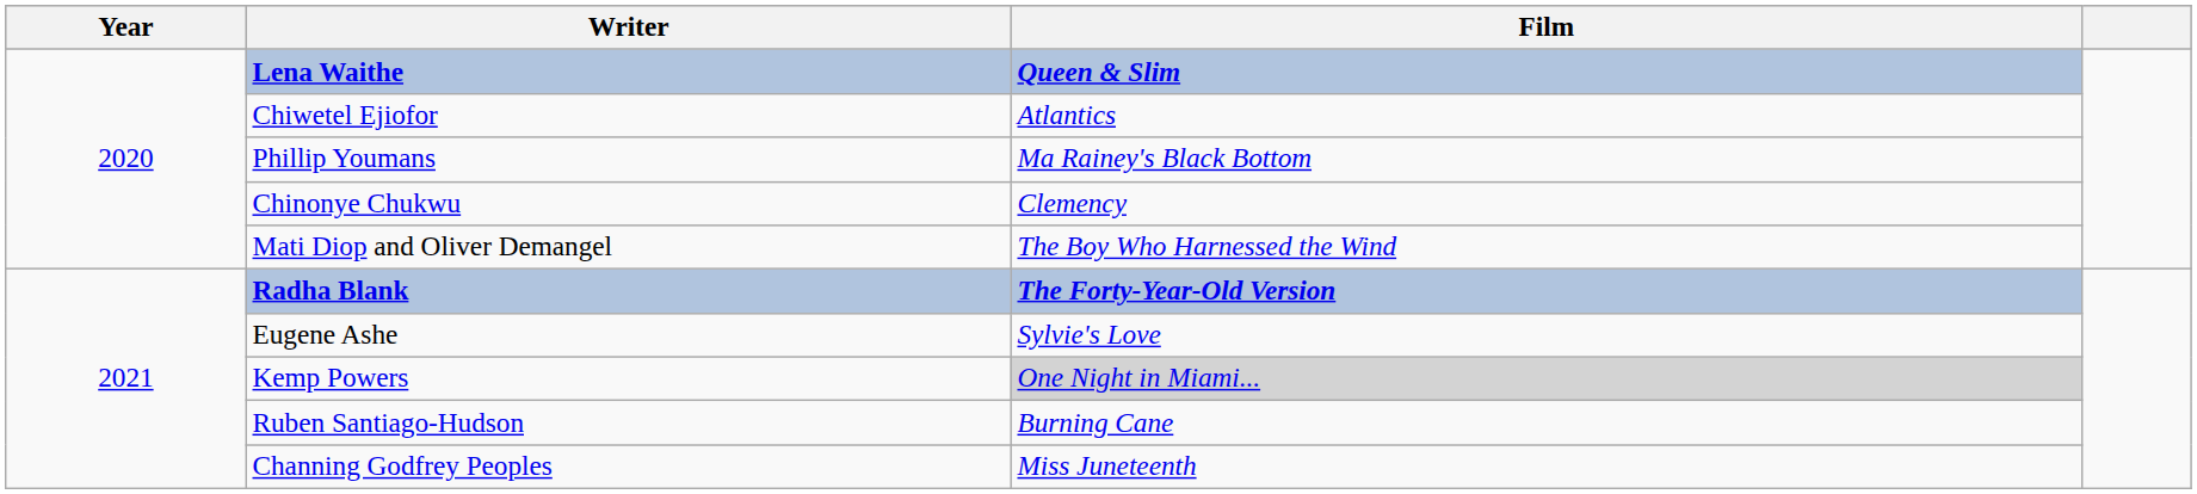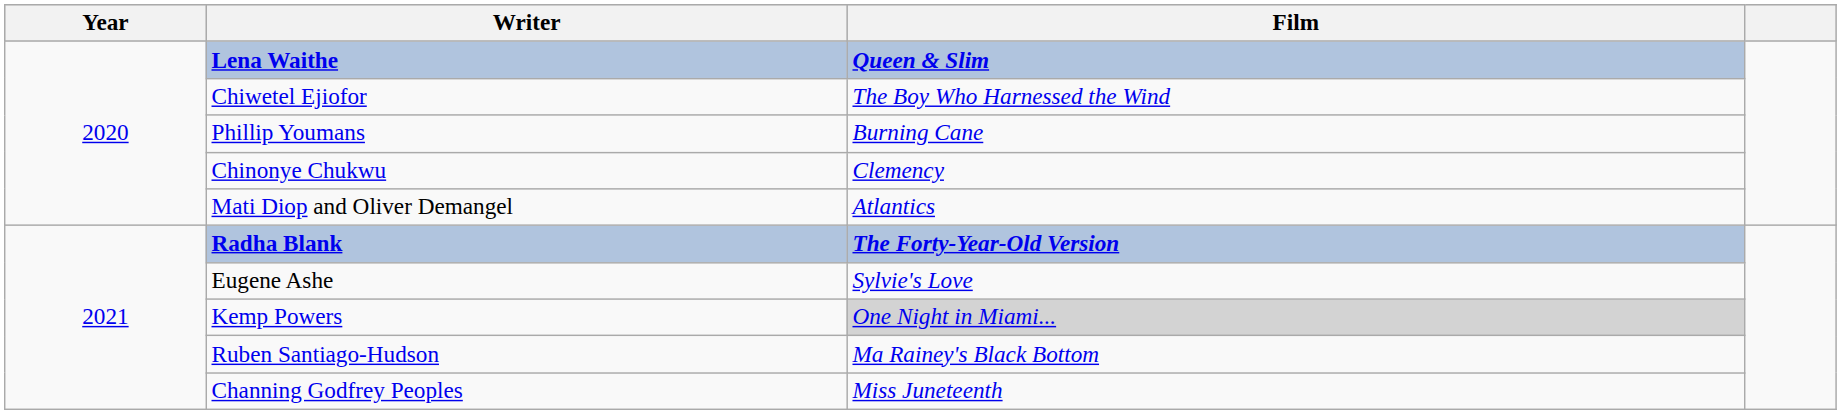 <table class="wikitable" style="width:100%;">
 <tr style="background:#bebebe;">
 <th style="width:11%;">Year</th>
 <th style="width:35%;">Writer</th>
 <th style="width:49%;">Film</th>
 <th style="width:5%;"></th>
 </tr>
 <tr>
 <td rowspan="5" align="center"><a href='#'>2020</a></td>
 <td style="background:#B0C4DE"><strong><a href='#'>Lena Waithe</a></strong></td>
 <td style="background:#B0C4DE"><strong><em><a href='#'>Queen & Slim</a></em></strong></td>
 <td rowspan="5" align="center"></td>
 </tr>
 <tr>
 <td><a href='#'>Chiwetel Ejiofor</a></td>
-<td><em><a href='#'>Atlantics</a></em></td>
+<td><em><a href='#'>The Boy Who Harnessed the Wind</a></em></td>
 </tr>
 <tr>
 <td><a href='#'>Phillip Youmans</a></td>
-<td><em><a href='#'>Ma Rainey's Black Bottom</a></em></td>
+<td><em><a href='#'>Burning Cane</a></em></td>
 </tr>
 <tr>
 <td><a href='#'>Chinonye Chukwu</a></td>
 <td><em><a href='#'>Clemency</a></em></td>
 </tr>
 <tr>
 <td><a href='#'>Mati Diop</a> and Oliver Demangel</td>
-<td><em><a href='#'>The Boy Who Harnessed the Wind</a></em></td>
+<td><em><a href='#'>Atlantics</a></em></td>
 </tr>
 <tr>
 <td rowspan="6" align="center"><a href='#'>2021</a></td>
 <td style="background:#B0C4DE"><strong><a href='#'>Radha Blank</a></strong></td>
 <td style="background:#B0C4DE"><strong><em><a href='#'>The Forty-Year-Old Version</a></em></strong></td>
 <td rowspan="6" align="center"></td>
 </tr>
 <tr>
 <td>Eugene Ashe</td>
 <td><em><a href='#'>Sylvie's Love</a></em></td>
 </tr>
 <tr>
 <td><a href='#'>Kemp Powers</a></td>
 <td style="background: lightgrey;"><em><a href='#'>One Night in Miami...</a></em></td>
 </tr>
 <tr>
 <td><a href='#'>Ruben Santiago-Hudson</a></td>
-<td><em><a href='#'>Burning Cane</a></em></td>
+<td><em><a href='#'>Ma Rainey's Black Bottom</a></em></td>
 </tr>
 <tr>
 <td><a href='#'>Channing Godfrey Peoples</a></td>
 <td><em><a href='#'>Miss Juneteenth</a></em></td>
 </tr>
 </table>
